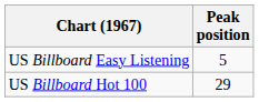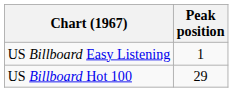 <table class="wikitable sortable">
 <tr>
 <th>Chart (1967)</th>
 <th>Peak<br>position</th>
 </tr>
 <tr>
 <td align="left">US <em>Billboard</em> <a href='#'>Easy Listening</a></td>
-<td align="center">5</td>
+<td align="center">1</td>
 </tr>
 <tr>
 <td align="left">US <a href='#'><em>Billboard</em> Hot 100</a></td>
 <td align="center">29</td>
 </tr>
 </table>
